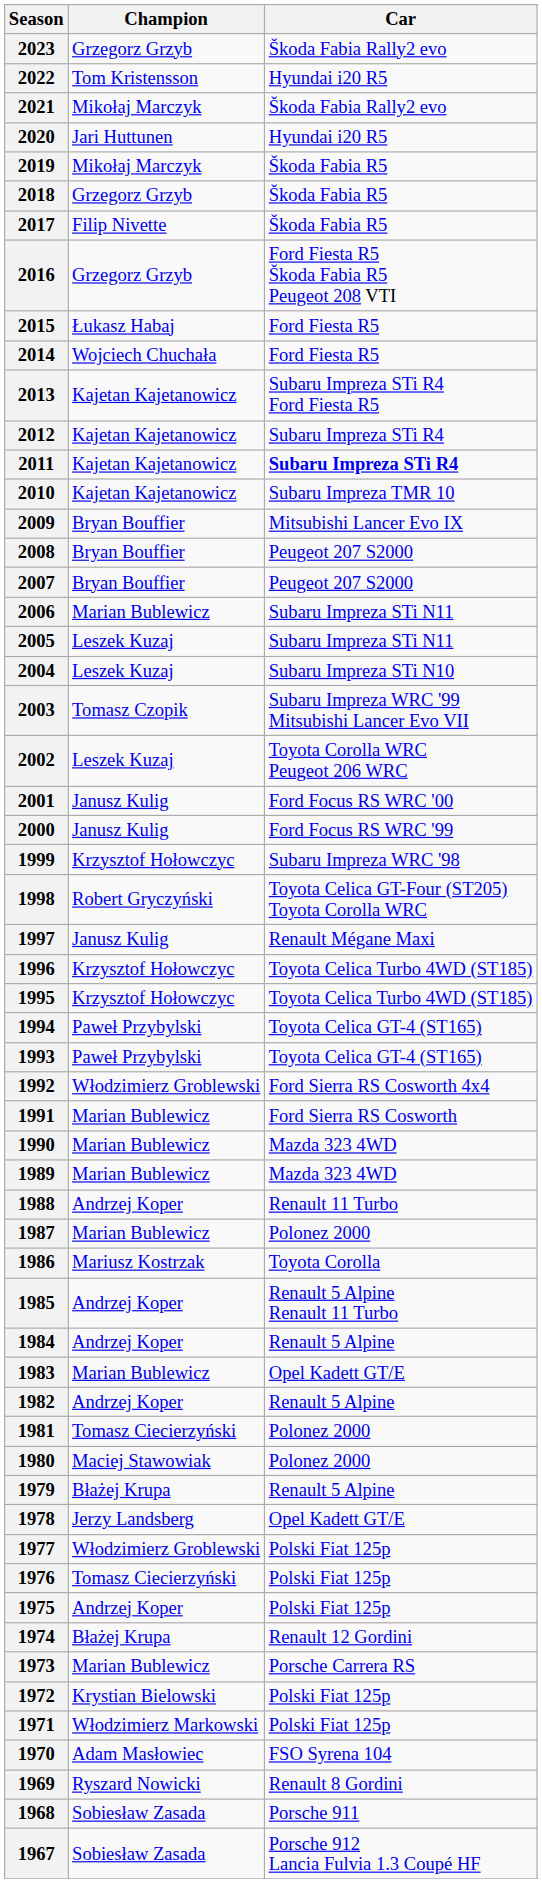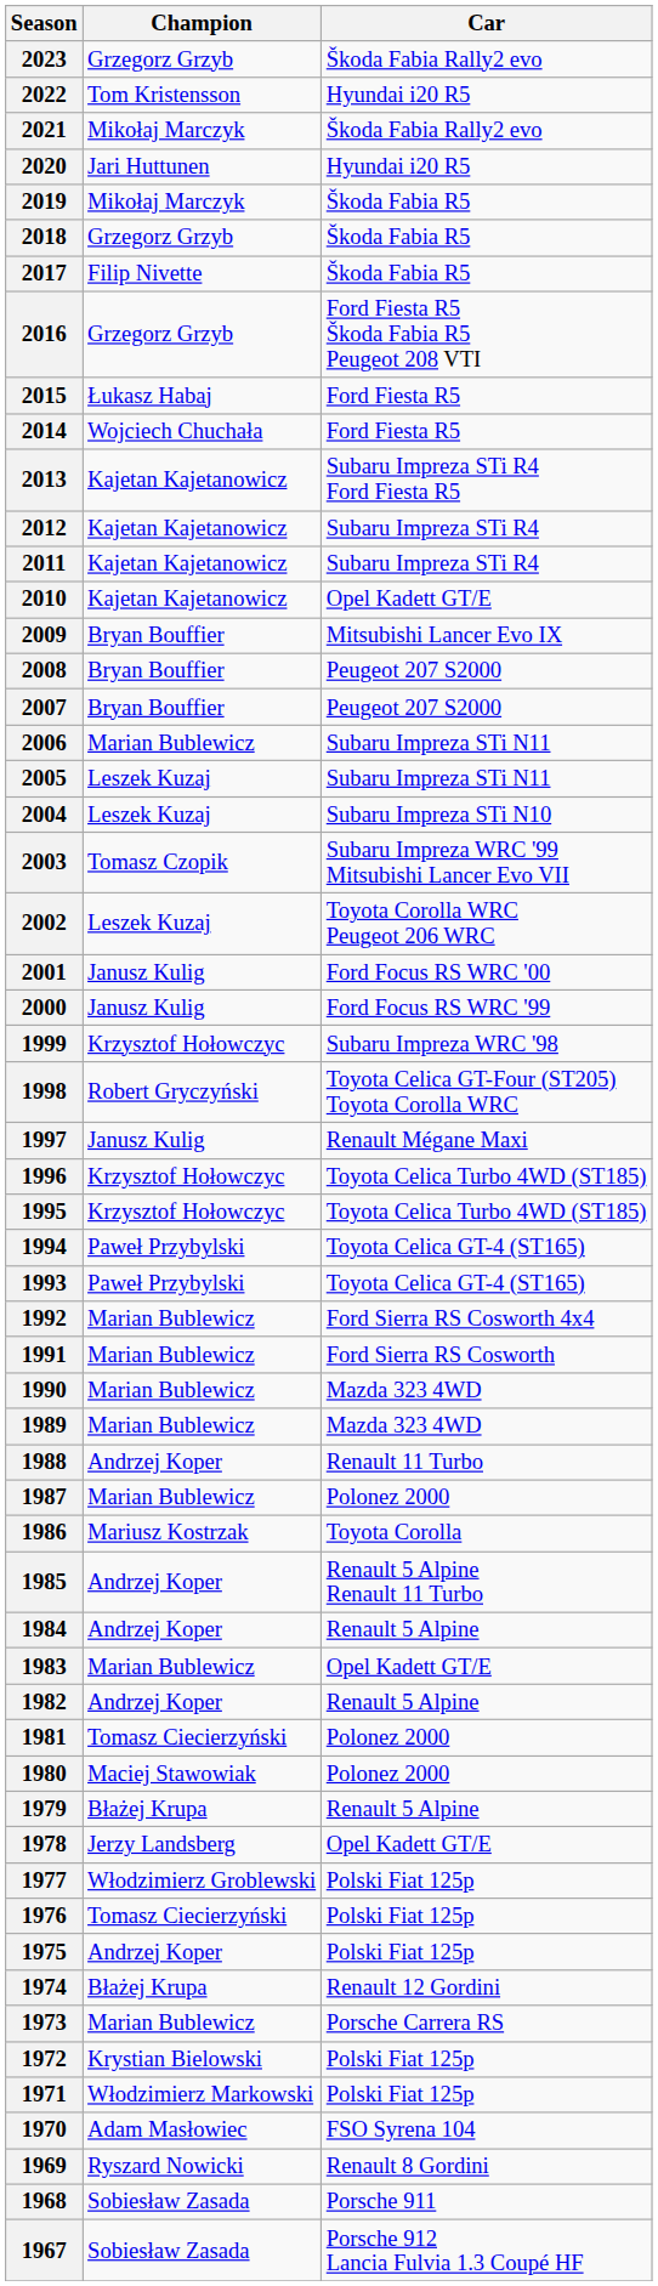 <table class="wikitable">
 <tr>
 <th>Season</th>
 <th>Champion</th>
 <th>Car</th>
 </tr>
 <tr>
 <th>2023</th>
 <td> <a href='#'>Grzegorz Grzyb</a></td>
 <td><a href='#'>Škoda Fabia Rally2 evo</a></td>
 </tr>
 <tr>
 <th>2022</th>
 <td> <a href='#'>Tom Kristensson</a></td>
 <td><a href='#'>Hyundai i20 R5</a></td>
 </tr>
 <tr>
 <th>2021</th>
 <td> <a href='#'>Mikołaj Marczyk</a></td>
 <td><a href='#'>Škoda Fabia Rally2 evo</a></td>
 </tr>
 <tr>
 <th>2020</th>
 <td> <a href='#'>Jari Huttunen</a></td>
 <td><a href='#'>Hyundai i20 R5</a></td>
 </tr>
 <tr>
 <th>2019</th>
 <td> <a href='#'>Mikołaj Marczyk</a></td>
 <td><a href='#'>Škoda Fabia R5</a></td>
 </tr>
 <tr>
 <th>2018</th>
 <td> <a href='#'>Grzegorz Grzyb</a></td>
 <td><a href='#'>Škoda Fabia R5</a></td>
 </tr>
 <tr>
 <th>2017</th>
 <td> <a href='#'>Filip Nivette</a></td>
 <td><a href='#'>Škoda Fabia R5</a></td>
 </tr>
 <tr>
 <th>2016</th>
 <td> <a href='#'>Grzegorz Grzyb</a></td>
 <td><a href='#'>Ford Fiesta R5</a> <br><a href='#'>Škoda Fabia R5</a><br><a href='#'>Peugeot 208</a> VTI</td>
 </tr>
 <tr>
 <th>2015</th>
 <td> <a href='#'>Łukasz Habaj</a></td>
 <td><a href='#'>Ford Fiesta R5</a></td>
 </tr>
 <tr>
 <th>2014</th>
 <td> <a href='#'>Wojciech Chuchała</a></td>
 <td><a href='#'>Ford Fiesta R5</a></td>
 </tr>
 <tr>
 <th>2013</th>
 <td> <a href='#'>Kajetan Kajetanowicz</a></td>
 <td><a href='#'>Subaru Impreza STi R4</a><br><a href='#'>Ford Fiesta R5</a></td>
 </tr>
 <tr>
 <th>2012</th>
 <td> <a href='#'>Kajetan Kajetanowicz</a></td>
 <td><a href='#'>Subaru Impreza STi R4</a></td>
 </tr>
 <tr>
 <th>2011</th>
 <td> <a href='#'>Kajetan Kajetanowicz</a></td>
-<td><strong><a href='#'>Subaru Impreza STi R4</a></strong></td>
+<td><a href='#'>Subaru Impreza STi R4</a></td>
 </tr>
 <tr>
 <th>2010</th>
 <td> <a href='#'>Kajetan Kajetanowicz</a></td>
-<td><a href='#'>Subaru Impreza TMR 10</a></td>
+<td><a href='#'>Opel Kadett GT/E</a></td>
 </tr>
 <tr>
 <th>2009</th>
 <td> <a href='#'>Bryan Bouffier</a></td>
 <td><a href='#'>Mitsubishi Lancer Evo IX</a></td>
 </tr>
 <tr>
 <th>2008</th>
 <td> <a href='#'>Bryan Bouffier</a></td>
 <td><a href='#'>Peugeot 207 S2000</a></td>
 </tr>
 <tr>
 <th>2007</th>
 <td> <a href='#'>Bryan Bouffier</a></td>
 <td><a href='#'>Peugeot 207 S2000</a></td>
 </tr>
 <tr>
 <th>2006</th>
 <td> <a href='#'>Marian Bublewicz</a></td>
 <td><a href='#'>Subaru Impreza STi N11</a></td>
 </tr>
 <tr>
 <th>2005</th>
 <td> <a href='#'>Leszek Kuzaj</a></td>
 <td><a href='#'>Subaru Impreza STi N11</a></td>
 </tr>
 <tr>
 <th>2004</th>
 <td> <a href='#'>Leszek Kuzaj</a></td>
 <td><a href='#'>Subaru Impreza STi N10</a></td>
 </tr>
 <tr>
 <th>2003</th>
 <td> <a href='#'>Tomasz Czopik</a></td>
 <td><a href='#'>Subaru Impreza WRC '99</a><br><a href='#'>Mitsubishi Lancer Evo VII</a></td>
 </tr>
 <tr>
 <th>2002</th>
 <td> <a href='#'>Leszek Kuzaj</a></td>
 <td><a href='#'>Toyota Corolla WRC</a><br><a href='#'>Peugeot 206 WRC</a></td>
 </tr>
 <tr>
 <th>2001</th>
 <td> <a href='#'>Janusz Kulig</a></td>
 <td><a href='#'>Ford Focus RS WRC '00</a></td>
 </tr>
 <tr>
 <th>2000</th>
 <td> <a href='#'>Janusz Kulig</a></td>
 <td><a href='#'>Ford Focus RS WRC '99</a></td>
 </tr>
 <tr>
 <th>1999</th>
 <td> <a href='#'>Krzysztof Hołowczyc</a></td>
 <td><a href='#'>Subaru Impreza WRC '98</a></td>
 </tr>
 <tr>
 <th>1998</th>
 <td> <a href='#'>Robert Gryczyński</a></td>
 <td><a href='#'>Toyota Celica GT-Four (ST205)</a><br><a href='#'>Toyota Corolla WRC</a></td>
 </tr>
 <tr>
 <th>1997</th>
 <td> <a href='#'>Janusz Kulig</a></td>
 <td><a href='#'>Renault Mégane Maxi</a></td>
 </tr>
 <tr>
 <th>1996</th>
 <td> <a href='#'>Krzysztof Hołowczyc</a></td>
 <td><a href='#'>Toyota Celica Turbo 4WD (ST185)</a></td>
 </tr>
 <tr>
 <th>1995</th>
 <td> <a href='#'>Krzysztof Hołowczyc</a></td>
 <td><a href='#'>Toyota Celica Turbo 4WD (ST185)</a></td>
 </tr>
 <tr>
 <th>1994</th>
 <td> <a href='#'>Paweł Przybylski</a></td>
 <td><a href='#'>Toyota Celica GT-4 (ST165)</a></td>
 </tr>
 <tr>
 <th>1993</th>
 <td> <a href='#'>Paweł Przybylski</a></td>
 <td><a href='#'>Toyota Celica GT-4 (ST165)</a></td>
 </tr>
 <tr>
 <th>1992</th>
-<td> <a href='#'>Włodzimierz Groblewski</a></td>
+<td> <a href='#'>Marian Bublewicz</a></td>
 <td><a href='#'>Ford Sierra RS Cosworth 4x4</a></td>
 </tr>
 <tr>
 <th>1991</th>
 <td> <a href='#'>Marian Bublewicz</a></td>
 <td><a href='#'>Ford Sierra RS Cosworth</a></td>
 </tr>
 <tr>
 <th>1990</th>
 <td> <a href='#'>Marian Bublewicz</a></td>
 <td><a href='#'>Mazda 323 4WD</a></td>
 </tr>
 <tr>
 <th>1989</th>
 <td> <a href='#'>Marian Bublewicz</a></td>
 <td><a href='#'>Mazda 323 4WD</a></td>
 </tr>
 <tr>
 <th>1988</th>
 <td> <a href='#'>Andrzej Koper</a></td>
 <td><a href='#'>Renault 11 Turbo</a></td>
 </tr>
 <tr>
 <th>1987</th>
 <td> <a href='#'>Marian Bublewicz</a></td>
 <td><a href='#'>Polonez 2000</a></td>
 </tr>
 <tr>
 <th>1986</th>
 <td> <a href='#'>Mariusz Kostrzak</a></td>
 <td><a href='#'>Toyota Corolla</a></td>
 </tr>
 <tr>
 <th>1985</th>
 <td> <a href='#'>Andrzej Koper</a></td>
 <td><a href='#'>Renault 5 Alpine</a><br><a href='#'>Renault 11 Turbo</a></td>
 </tr>
 <tr>
 <th>1984</th>
 <td> <a href='#'>Andrzej Koper</a></td>
 <td><a href='#'>Renault 5 Alpine</a></td>
 </tr>
 <tr>
 <th>1983</th>
 <td> <a href='#'>Marian Bublewicz</a></td>
 <td><a href='#'>Opel Kadett GT/E</a></td>
 </tr>
 <tr>
 <th>1982</th>
 <td> <a href='#'>Andrzej Koper</a></td>
 <td><a href='#'>Renault 5 Alpine</a></td>
 </tr>
 <tr>
 <th>1981</th>
 <td> <a href='#'>Tomasz Ciecierzyński</a></td>
 <td><a href='#'>Polonez 2000</a></td>
 </tr>
 <tr>
 <th>1980</th>
 <td> <a href='#'>Maciej Stawowiak</a></td>
 <td><a href='#'>Polonez 2000</a></td>
 </tr>
 <tr>
 <th>1979</th>
 <td> <a href='#'>Błażej Krupa</a></td>
 <td><a href='#'>Renault 5 Alpine</a></td>
 </tr>
 <tr>
 <th>1978</th>
 <td> <a href='#'>Jerzy Landsberg</a></td>
 <td><a href='#'>Opel Kadett GT/E</a></td>
 </tr>
 <tr>
 <th>1977</th>
 <td> <a href='#'>Włodzimierz Groblewski</a></td>
 <td><a href='#'>Polski Fiat 125p</a></td>
 </tr>
 <tr>
 <th>1976</th>
 <td> <a href='#'>Tomasz Ciecierzyński</a></td>
 <td><a href='#'>Polski Fiat 125p</a></td>
 </tr>
 <tr>
 <th>1975</th>
 <td> <a href='#'>Andrzej Koper</a></td>
 <td><a href='#'>Polski Fiat 125p</a></td>
 </tr>
 <tr>
 <th>1974</th>
 <td> <a href='#'>Błażej Krupa</a></td>
 <td><a href='#'>Renault 12 Gordini</a></td>
 </tr>
 <tr>
 <th>1973</th>
 <td> <a href='#'>Marian Bublewicz</a></td>
 <td><a href='#'>Porsche Carrera RS</a></td>
 </tr>
 <tr>
 <th>1972</th>
 <td> <a href='#'>Krystian Bielowski</a></td>
 <td><a href='#'>Polski Fiat 125p</a></td>
 </tr>
 <tr>
 <th>1971</th>
 <td> <a href='#'>Włodzimierz Markowski</a></td>
 <td><a href='#'>Polski Fiat 125p</a></td>
 </tr>
 <tr>
 <th>1970</th>
 <td> <a href='#'>Adam Masłowiec</a></td>
 <td><a href='#'>FSO Syrena 104</a></td>
 </tr>
 <tr>
 <th>1969</th>
 <td> <a href='#'>Ryszard Nowicki</a></td>
 <td><a href='#'>Renault 8 Gordini</a></td>
 </tr>
 <tr>
 <th>1968</th>
 <td> <a href='#'>Sobiesław Zasada</a></td>
 <td><a href='#'>Porsche 911</a></td>
 </tr>
 <tr>
 <th>1967</th>
 <td> <a href='#'>Sobiesław Zasada</a></td>
 <td><a href='#'>Porsche 912</a><br><a href='#'>Lancia Fulvia 1.3 Coupé HF</a></td>
 </tr>
 <tr>
 </tr>
 </table>
